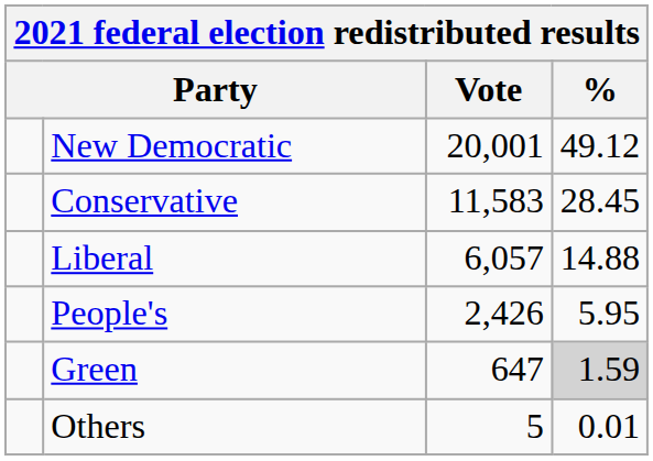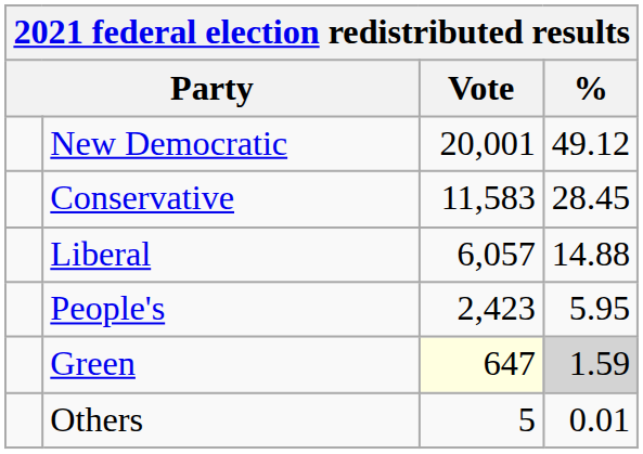 <table class="wikitable">
 <tr>
 <th colspan="4"><a href='#'>2021 federal election</a> redistributed results</th>
 </tr>
 <tr>
 <th bgcolor="#DDDDFF" width="130px" colspan="2">Party</th>
 <th bgcolor="#DDDDFF" width="50px">Vote</th>
 <th bgcolor="#DDDDFF" width="30px">%</th>
 </tr>
 <tr>
 <td> </td>
 <td><a href='#'>New Democratic</a></td>
 <td align=right>20,001</td>
 <td align=right>49.12</td>
 </tr>
 <tr>
 <td> </td>
 <td><a href='#'>Conservative</a></td>
 <td align=right>11,583</td>
 <td align=right>28.45</td>
 </tr>
 <tr>
 <td> </td>
 <td><a href='#'>Liberal</a></td>
 <td align=right>6,057</td>
 <td align=right>14.88</td>
 </tr>
 <tr>
 <td> </td>
 <td><a href='#'>People's</a></td>
-<td align=right>2,426</td>
+<td align=right>2,423</td>
 <td align=right>5.95</td>
 </tr>
 <tr>
 <td> </td>
 <td><a href='#'>Green</a></td>
-<td align=right>647</td>
+<td align=right style="background: lightyellow;">647</td>
 <td align=right style="background: lightgrey;">1.59</td>
 </tr>
 <tr>
 <td> </td>
 <td>Others</td>
 <td align=right>5</td>
 <td align=right>0.01</td>
 </tr>
 </table>
